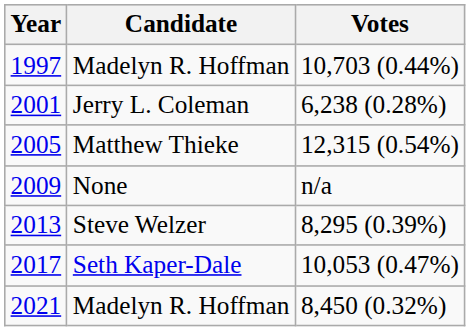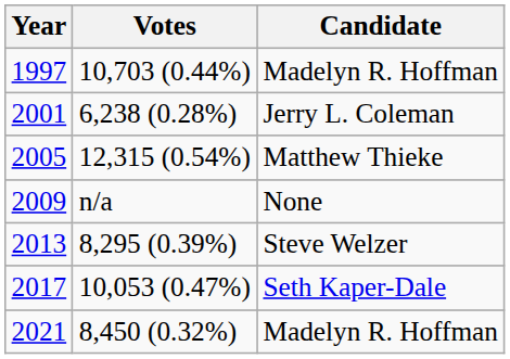 <table class="wikitable">
 <tr>
 <th>Year</th>
+<th>Votes</th>
 <th>Candidate</th>
-<th>Votes</th>
 </tr>
 <tr>
 <td><a href='#'>1997</a></td>
+<td>10,703 (0.44%)</td>
 <td>Madelyn R. Hoffman</td>
-<td>10,703 (0.44%)</td>
 </tr>
 <tr>
 <td><a href='#'>2001</a></td>
+<td>6,238 (0.28%)</td>
 <td>Jerry L. Coleman</td>
-<td>6,238 (0.28%)</td>
 </tr>
 <tr>
 <td><a href='#'>2005</a></td>
+<td>12,315 (0.54%)</td>
 <td>Matthew Thieke</td>
-<td>12,315 (0.54%)</td>
 </tr>
 <tr>
 <td><a href='#'>2009</a></td>
+<td>n/a</td>
 <td>None</td>
-<td>n/a</td>
 </tr>
 <tr>
 <td><a href='#'>2013</a></td>
+<td>8,295 (0.39%)</td>
 <td>Steve Welzer</td>
-<td>8,295 (0.39%)</td>
 </tr>
 <tr>
 <td><a href='#'>2017</a></td>
+<td>10,053 (0.47%)</td>
 <td><a href='#'>Seth Kaper-Dale</a></td>
-<td>10,053 (0.47%)</td>
 </tr>
 <tr>
 <td><a href='#'>2021</a></td>
+<td>8,450 (0.32%)</td>
 <td>Madelyn R. Hoffman</td>
-<td>8,450 (0.32%)</td>
 </tr>
 </table>
